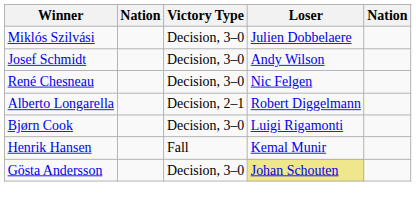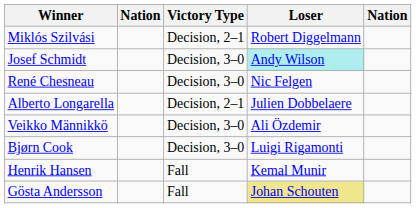 <table class="wikitable sortable" style="text-align:left;">
 <tr>
 <th>Winner</th>
 <th>Nation</th>
 <th>Victory Type</th>
 <th>Loser</th>
 <th>Nation</th>
 </tr>
 <tr>
 <td><a href='#'>Miklós Szilvási</a></td>
 <td></td>
-<td>Decision, 3–0</td>
-<td><a href='#'>Julien Dobbelaere</a></td>
+<td>Decision, 2–1</td>
+<td><a href='#'>Robert Diggelmann</a></td>
 <td></td>
 </tr>
 <tr>
 <td><a href='#'>Josef Schmidt</a></td>
 <td></td>
 <td>Decision, 3–0</td>
-<td><a href='#'>Andy Wilson</a></td>
+<td style="background: paleturquoise;"><a href='#'>Andy Wilson</a></td>
 <td></td>
 </tr>
 <tr>
 <td><a href='#'>René Chesneau</a></td>
 <td></td>
 <td>Decision, 3–0</td>
 <td><a href='#'>Nic Felgen</a></td>
 <td></td>
 </tr>
 <tr>
 <td><a href='#'>Alberto Longarella</a></td>
 <td></td>
 <td>Decision, 2–1</td>
-<td><a href='#'>Robert Diggelmann</a></td>
+<td><a href='#'>Julien Dobbelaere</a></td>
+<td></td>
+</tr>
+<tr>
+<td><a href='#'>Veikko Männikkö</a></td>
+<td></td>
+<td>Decision, 3–0</td>
+<td><a href='#'>Ali Özdemir</a></td>
 <td></td>
 </tr>
 <tr>
 <td><a href='#'>Bjørn Cook</a></td>
 <td></td>
 <td>Decision, 3–0</td>
 <td><a href='#'>Luigi Rigamonti</a></td>
 <td></td>
 </tr>
 <tr>
 <td><a href='#'>Henrik Hansen</a></td>
 <td></td>
 <td>Fall</td>
 <td><a href='#'>Kemal Munir</a></td>
 <td></td>
 </tr>
 <tr>
 <td><a href='#'>Gösta Andersson</a></td>
 <td></td>
-<td>Decision, 3–0</td>
+<td>Fall</td>
 <td style="background: khaki;"><a href='#'>Johan Schouten</a></td>
 <td></td>
 </tr>
 </table>
